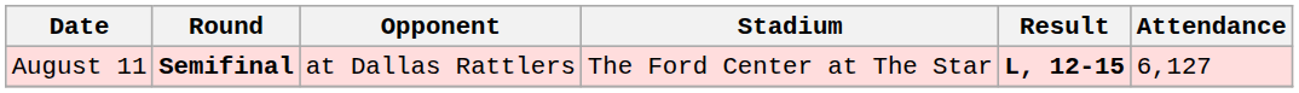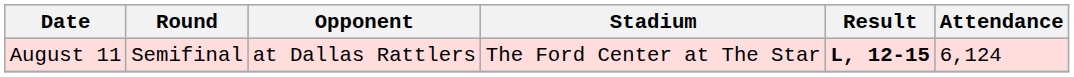 <table class="wikitable">
 <tr>
 <th>Date</th>
 <th>Round</th>
 <th>Opponent</th>
 <th>Stadium</th>
 <th>Result</th>
 <th>Attendance</th>
 </tr>
 <tr bgcolor=FFDDDD>
 <td>August 11</td>
-<td><strong>Semifinal</strong></td>
+<td>Semifinal</td>
 <td>at Dallas Rattlers</td>
 <td>The Ford Center at The Star</td>
 <td><strong>L, 12-15</strong></td>
-<td>6,127</td>
+<td>6,124</td>
 </tr>
 <tr bgcolor=>
 </tr>
 </table>
